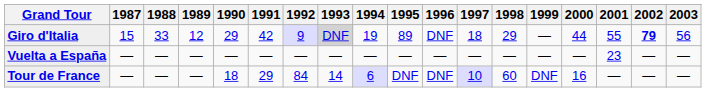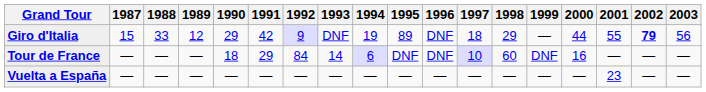 <table class="wikitable">
 <tr style="background:#EEE;">
 <th><a href='#'>Grand Tour</a></th>
 <th scope="col">1987</th>
 <th scope="col">1988</th>
 <th scope="col">1989</th>
 <th scope="col">1990</th>
 <th scope="col">1991</th>
 <th scope="col">1992</th>
 <th scope="col">1993</th>
 <th scope="col">1994</th>
 <th scope="col">1995</th>
 <th scope="col">1996</th>
 <th scope="col">1997</th>
 <th scope="col">1998</th>
 <th scope="col">1999</th>
 <th scope="col">2000</th>
 <th scope="col">2001</th>
 <th scope="col">2002</th>
 <th scope="col">2003</th>
 </tr>
 <tr style="text-align:center;">
 <td style="text-align:left; background:#EFEFEF;"> <strong><a href='#'>Giro d'Italia</a></strong></td>
 <td><a href='#'>15</a></td>
 <td><a href='#'>33</a></td>
 <td><a href='#'>12</a></td>
 <td><a href='#'>29</a></td>
 <td><a href='#'>42</a></td>
 <td style="text-align:center; background:#ddf;"><a href='#'>9</a></td>
-<td style="background: lightgrey;"><a href='#'>DNF</a></td>
+<td><a href='#'>DNF</a></td>
 <td><a href='#'>19</a></td>
 <td><a href='#'>89</a></td>
 <td><a href='#'>DNF</a></td>
 <td><a href='#'>18</a></td>
 <td><a href='#'>29</a></td>
 <td>—</td>
 <td><a href='#'>44</a></td>
 <td><a href='#'>55</a></td>
 <td><strong><a href='#'>79</a></strong></td>
 <td><a href='#'>56</a></td>
+</tr>
+<tr style="text-align:center;">
+<td style="text-align:left; background:#EFEFEF;"> <strong><a href='#'>Tour de France</a></strong></td>
+<td>—</td>
+<td>—</td>
+<td>—</td>
+<td><a href='#'>18</a></td>
+<td><a href='#'>29</a></td>
+<td><a href='#'>84</a></td>
+<td><a href='#'>14</a></td>
+<td style="background:#ddf;"><a href='#'>6</a></td>
+<td><a href='#'>DNF</a></td>
+<td><a href='#'>DNF</a></td>
+<td style="background:#ddf;"><a href='#'>10</a></td>
+<td><a href='#'>60</a></td>
+<td><a href='#'>DNF</a></td>
+<td><a href='#'>16</a></td>
+<td>—</td>
+<td>—</td>
+<td>—</td>
 </tr>
 <tr style="text-align:center;">
 <td style="text-align:left; background:#EFEFEF;"> <strong><a href='#'>Vuelta a España</a></strong></td>
 <td>—</td>
 <td>—</td>
 <td>—</td>
 <td>—</td>
 <td>—</td>
 <td>—</td>
 <td>—</td>
 <td>—</td>
 <td>—</td>
 <td>—</td>
 <td>—</td>
 <td>—</td>
 <td>—</td>
 <td>—</td>
 <td><a href='#'>23</a></td>
 <td>—</td>
 <td>—</td>
 </tr>
-<tr style="text-align:center;">
-<td style="text-align:left; background:#EFEFEF;"> <strong><a href='#'>Tour de France</a></strong></td>
-<td>—</td>
-<td>—</td>
-<td>—</td>
-<td><a href='#'>18</a></td>
-<td><a href='#'>29</a></td>
-<td><a href='#'>84</a></td>
-<td><a href='#'>14</a></td>
-<td style="background:#ddf;"><a href='#'>6</a></td>
-<td><a href='#'>DNF</a></td>
-<td><a href='#'>DNF</a></td>
-<td style="background:#ddf;"><a href='#'>10</a></td>
-<td><a href='#'>60</a></td>
-<td><a href='#'>DNF</a></td>
-<td><a href='#'>16</a></td>
-<td>—</td>
-<td>—</td>
-<td>—</td>
-</tr>
 </table>
